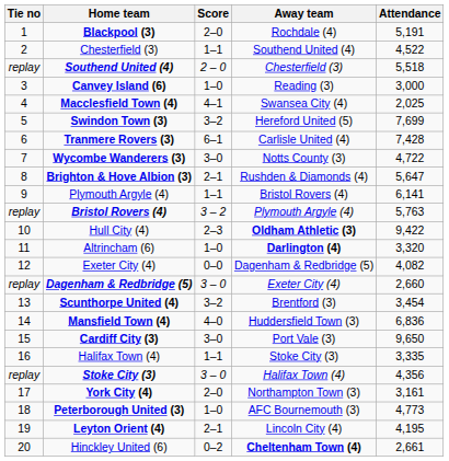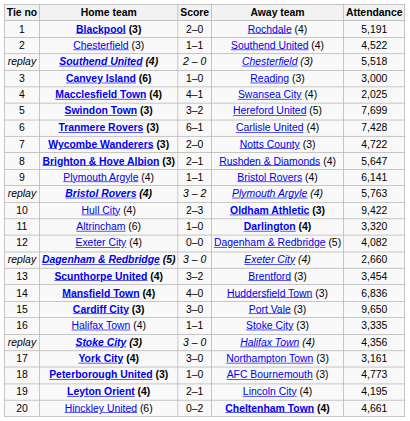 <table class="wikitable" style="text-align: center">
 <tr>
 <th>Tie no</th>
 <th>Home team</th>
 <th>Score</th>
 <th>Away team</th>
 <th>Attendance</th>
 </tr>
 <tr>
 <td>1</td>
 <td><strong><a href='#'>Blackpool</a> (3)</strong></td>
 <td>2–0</td>
 <td><a href='#'>Rochdale</a> (4)</td>
 <td>5,191</td>
 </tr>
 <tr>
 <td>2</td>
 <td><a href='#'>Chesterfield</a> (3)</td>
 <td>1–1</td>
 <td><a href='#'>Southend United</a> (4)</td>
 <td>4,522</td>
 </tr>
 <tr>
 <td><em>replay</em></td>
 <td><strong><em><a href='#'>Southend United</a> (4)</em></strong></td>
 <td><em>2 – 0</em></td>
 <td><em><a href='#'>Chesterfield</a> (3)</em></td>
 <td>5,518</td>
 </tr>
 <tr>
 <td>3</td>
 <td><strong><a href='#'>Canvey Island</a> (6)</strong></td>
 <td>1–0</td>
 <td><a href='#'>Reading</a> (3)</td>
 <td>3,000</td>
 </tr>
 <tr>
 <td>4</td>
 <td><strong><a href='#'>Macclesfield Town</a> (4)</strong></td>
 <td>4–1</td>
 <td><a href='#'>Swansea City</a> (4)</td>
 <td>2,025</td>
 </tr>
 <tr>
 <td>5</td>
 <td><strong><a href='#'>Swindon Town</a> (3)</strong></td>
 <td>3–2</td>
 <td><a href='#'>Hereford United</a> (5)</td>
 <td>7,699</td>
 </tr>
 <tr>
 <td>6</td>
 <td><strong><a href='#'>Tranmere Rovers</a> (3)</strong></td>
 <td>6–1</td>
 <td><a href='#'>Carlisle United</a> (4)</td>
 <td>7,428</td>
 </tr>
 <tr>
 <td>7</td>
 <td><strong><a href='#'>Wycombe Wanderers</a> (3)</strong></td>
-<td>3–0</td>
+<td>2–0</td>
 <td><a href='#'>Notts County</a> (3)</td>
 <td>4,722</td>
 </tr>
 <tr>
 <td>8</td>
 <td><strong><a href='#'>Brighton & Hove Albion</a> (3)</strong></td>
 <td>2–1</td>
 <td><a href='#'>Rushden & Diamonds</a> (4)</td>
 <td>5,647</td>
 </tr>
 <tr>
 <td>9</td>
 <td><a href='#'>Plymouth Argyle</a> (4)</td>
 <td>1–1</td>
 <td><a href='#'>Bristol Rovers</a> (4)</td>
 <td>6,141</td>
 </tr>
 <tr>
 <td><em>replay</em></td>
 <td><strong><em><a href='#'>Bristol Rovers</a> (4)</em></strong></td>
 <td><em>3 – 2</em></td>
 <td><em><a href='#'>Plymouth Argyle</a> (4)</em></td>
 <td>5,763</td>
 </tr>
 <tr>
 <td>10</td>
 <td><a href='#'>Hull City</a> (4)</td>
 <td>2–3</td>
 <td><strong><a href='#'>Oldham Athletic</a> (3)</strong></td>
 <td>9,422</td>
 </tr>
 <tr>
 <td>11</td>
 <td><a href='#'>Altrincham</a> (6)</td>
 <td>1–0</td>
 <td><strong><a href='#'>Darlington</a> (4)</strong></td>
 <td>3,320</td>
 </tr>
 <tr>
 <td>12</td>
 <td><a href='#'>Exeter City</a> (4)</td>
 <td>0–0</td>
 <td><a href='#'>Dagenham & Redbridge</a> (5)</td>
 <td>4,082</td>
 </tr>
 <tr>
 <td><em>replay</em></td>
 <td><strong><em><a href='#'>Dagenham & Redbridge</a> (5)</em></strong></td>
 <td><em>3 – 0</em></td>
 <td><em><a href='#'>Exeter City</a> (4)</em></td>
 <td>2,660</td>
 </tr>
 <tr>
 <td>13</td>
 <td><strong><a href='#'>Scunthorpe United</a> (4)</strong></td>
 <td>3–2</td>
 <td><a href='#'>Brentford</a> (3)</td>
 <td>3,454</td>
 </tr>
 <tr>
 <td>14</td>
 <td><strong><a href='#'>Mansfield Town</a> (4)</strong></td>
 <td>4–0</td>
 <td><a href='#'>Huddersfield Town</a> (3)</td>
 <td>6,836</td>
 </tr>
 <tr>
 <td>15</td>
 <td><strong><a href='#'>Cardiff City</a> (3)</strong></td>
 <td>3–0</td>
 <td><a href='#'>Port Vale</a> (3)</td>
 <td>9,650</td>
 </tr>
 <tr>
 <td>16</td>
 <td><a href='#'>Halifax Town</a> (4)</td>
 <td>1–1</td>
 <td><a href='#'>Stoke City</a> (3)</td>
 <td>3,335</td>
 </tr>
 <tr>
 <td><em>replay</em></td>
 <td><strong><em><a href='#'>Stoke City</a> (3)</em></strong></td>
 <td><em>3 – 0</em></td>
 <td><em><a href='#'>Halifax Town</a> (4)</em></td>
 <td>4,356</td>
 </tr>
 <tr>
 <td>17</td>
 <td><strong><a href='#'>York City</a> (4)</strong></td>
-<td>2–0</td>
+<td>3–0</td>
 <td><a href='#'>Northampton Town</a> (3)</td>
 <td>3,161</td>
 </tr>
 <tr>
 <td>18</td>
 <td><strong><a href='#'>Peterborough United</a> (3)</strong></td>
 <td>1–0</td>
 <td><a href='#'>AFC Bournemouth</a> (3)</td>
 <td>4,773</td>
 </tr>
 <tr>
 <td>19</td>
 <td><strong><a href='#'>Leyton Orient</a> (4)</strong></td>
 <td>2–1</td>
 <td><a href='#'>Lincoln City</a> (4)</td>
 <td>4,195</td>
 </tr>
 <tr>
 <td>20</td>
 <td><a href='#'>Hinckley United</a> (6)</td>
 <td>0–2</td>
 <td><strong><a href='#'>Cheltenham Town</a> (4)</strong></td>
-<td>2,661</td>
+<td>4,661</td>
 </tr>
 </table>
